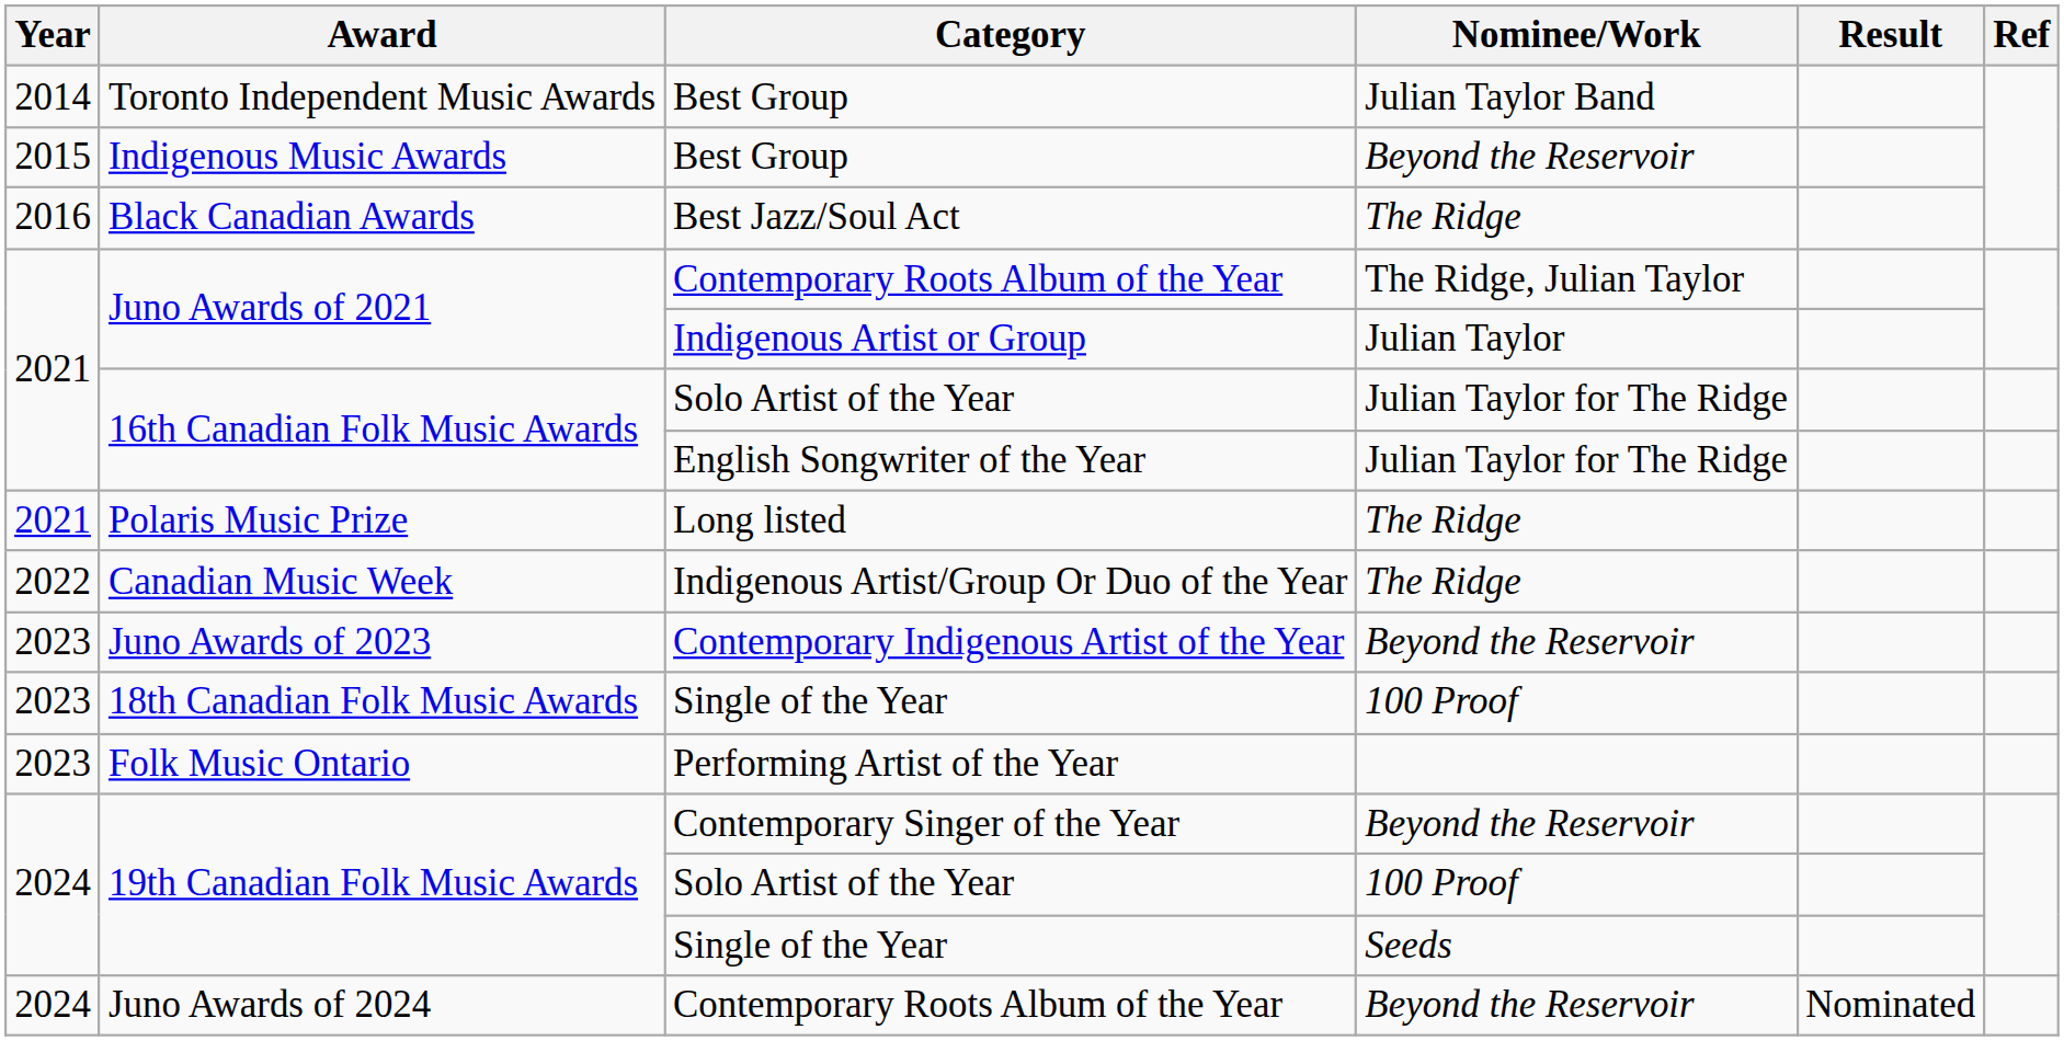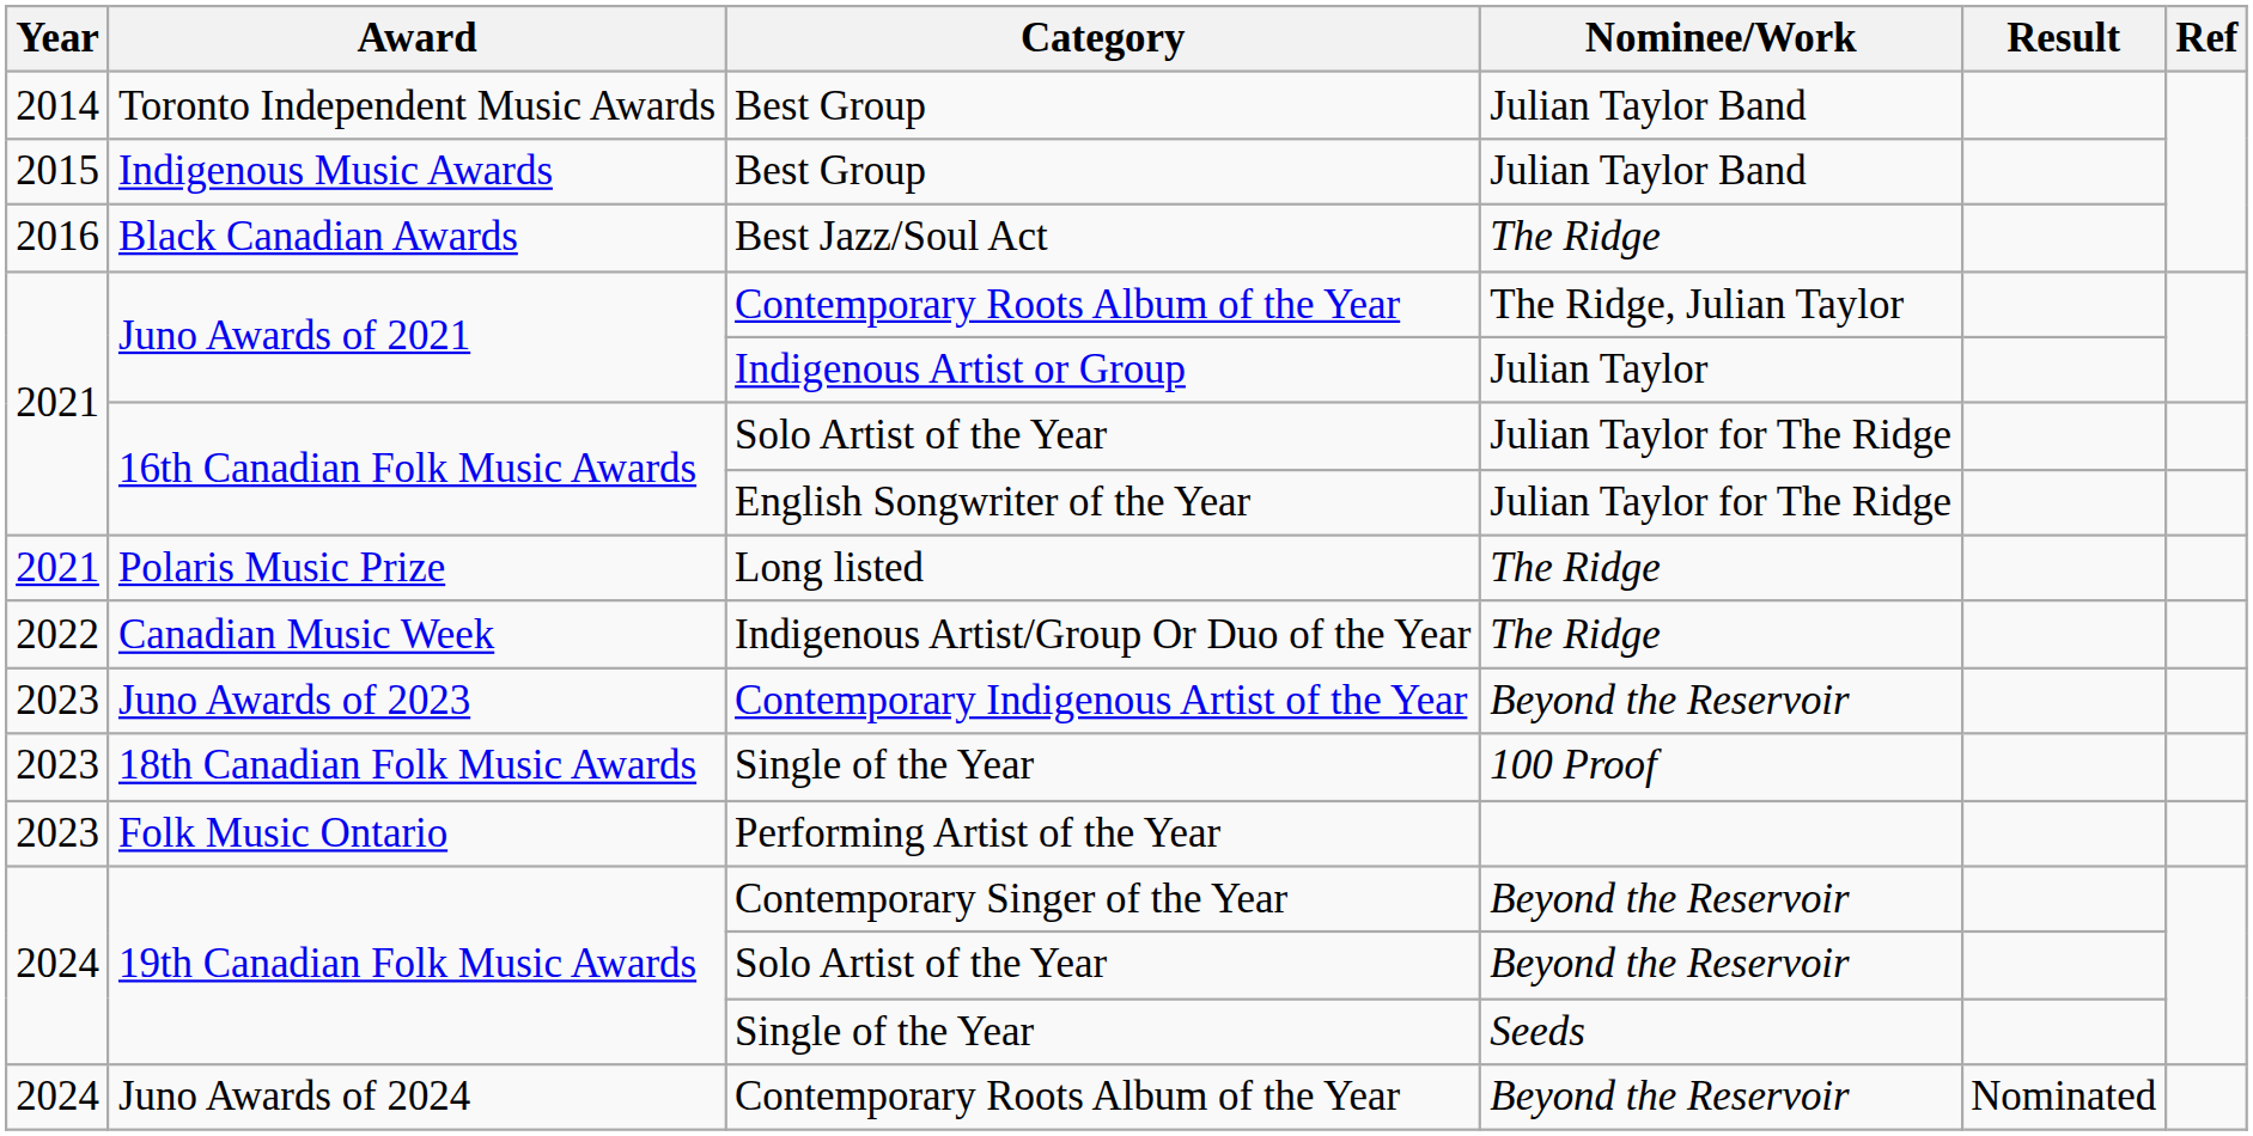 <table class="wikitable">
 <tr>
 <th>Year</th>
 <th>Award</th>
 <th>Category</th>
 <th>Nominee/Work</th>
 <th>Result</th>
 <th>Ref</th>
 </tr>
 <tr>
 <td>2014</td>
 <td>Toronto Independent Music Awards</td>
 <td>Best Group</td>
 <td>Julian Taylor Band</td>
 <td></td>
 </tr>
 <tr>
 <td>2015</td>
 <td><a href='#'>Indigenous Music Awards</a></td>
 <td>Best Group</td>
-<td><em>Beyond the Reservoir</em></td>
+<td>Julian Taylor Band</td>
 <td></td>
 </tr>
 <tr>
 <td>2016</td>
 <td><a href='#'>Black Canadian Awards</a></td>
 <td>Best Jazz/Soul Act</td>
 <td><em>The Ridge</em></td>
 <td></td>
 </tr>
 <tr>
 <td rowspan=4>2021</td>
 <td rowspan=2><a href='#'>Juno Awards of 2021</a></td>
 <td><a href='#'>Contemporary Roots Album of the Year</a></td>
 <td>The Ridge, Julian Taylor</td>
 <td></td>
 <td rowspan=2></td>
 </tr>
 <tr>
 <td><a href='#'>Indigenous Artist or Group</a></td>
 <td>Julian Taylor</td>
 <td></td>
 </tr>
 <tr>
 <td rowspan=2><a href='#'>16th Canadian Folk Music Awards</a></td>
 <td>Solo Artist of the Year</td>
 <td>Julian Taylor for The Ridge</td>
 <td></td>
 <td></td>
 </tr>
 <tr>
 <td>English Songwriter of the Year</td>
 <td>Julian Taylor for The Ridge</td>
 <td></td>
 <td></td>
 </tr>
 <tr>
 <td><a href='#'>2021</a></td>
 <td><a href='#'>Polaris Music Prize</a></td>
 <td>Long listed</td>
 <td><em>The Ridge</em></td>
 <td></td>
 <td></td>
 </tr>
 <tr>
 <td>2022</td>
 <td><a href='#'>Canadian Music Week</a></td>
 <td>Indigenous Artist/Group Or Duo of the Year</td>
 <td><em>The Ridge</em></td>
 <td></td>
 <td></td>
 </tr>
 <tr>
 <td>2023</td>
 <td><a href='#'>Juno Awards of 2023</a></td>
 <td><a href='#'>Contemporary Indigenous Artist of the Year</a></td>
 <td><em>Beyond the Reservoir</em></td>
 <td></td>
 <td></td>
 </tr>
 <tr>
 <td>2023</td>
 <td><a href='#'>18th Canadian Folk Music Awards</a></td>
 <td>Single of the Year</td>
 <td><em>100 Proof</em></td>
 <td></td>
 <td></td>
 </tr>
 <tr>
 <td>2023</td>
 <td><a href='#'>Folk Music Ontario</a></td>
 <td>Performing Artist of the Year</td>
 <td></td>
 <td></td>
 <td></td>
 </tr>
 <tr>
 <td rowspan=3>2024</td>
 <td rowspan=3><a href='#'>19th Canadian Folk Music Awards</a></td>
 <td>Contemporary Singer of the Year</td>
 <td><em>Beyond the Reservoir</em></td>
 <td></td>
 <td rowspan=3></td>
 </tr>
 <tr>
 <td>Solo Artist of the Year</td>
-<td><em>100 Proof</em></td>
+<td><em>Beyond the Reservoir</em></td>
 <td></td>
 </tr>
 <tr>
 <td>Single of the Year</td>
 <td><em>Seeds</em></td>
 <td></td>
 </tr>
 <tr>
 <td>2024</td>
 <td>Juno Awards of 2024</td>
 <td>Contemporary Roots Album of the Year</td>
 <td><em>Beyond the Reservoir</em></td>
 <td>Nominated</td>
 <td></td>
 </tr>
 </table>
